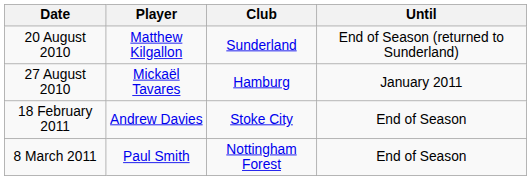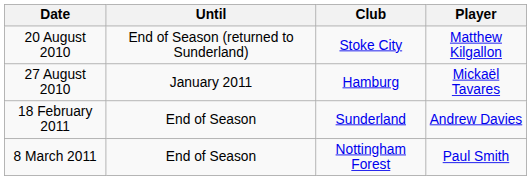 <table class="wikitable" style="text-align: center">
 <tr>
 <th>Date</th>
+<th>Until</th>
+<th>Club</th>
 <th>Player</th>
-<th>Club</th>
-<th>Until</th>
 </tr>
 <tr>
 <td>20 August 2010</td>
+<td>End of Season (returned to Sunderland)</td>
+<td> <a href='#'>Stoke City</a></td>
 <td> <a href='#'>Matthew Kilgallon</a></td>
-<td> <a href='#'>Sunderland</a></td>
-<td>End of Season (returned to Sunderland)</td>
 </tr>
 <tr>
 <td>27 August 2010</td>
+<td>January 2011</td>
+<td> <a href='#'>Hamburg</a></td>
 <td> <a href='#'>Mickaël Tavares</a></td>
-<td> <a href='#'>Hamburg</a></td>
-<td>January 2011</td>
 </tr>
 <tr>
 <td>18 February 2011</td>
+<td>End of Season</td>
+<td> <a href='#'>Sunderland</a></td>
 <td> <a href='#'>Andrew Davies</a></td>
-<td> <a href='#'>Stoke City</a></td>
-<td>End of Season</td>
 </tr>
 <tr>
 <td>8 March 2011</td>
+<td>End of Season</td>
+<td> <a href='#'>Nottingham Forest</a></td>
 <td> <a href='#'>Paul Smith</a></td>
-<td> <a href='#'>Nottingham Forest</a></td>
-<td>End of Season</td>
 </tr>
 </table>
